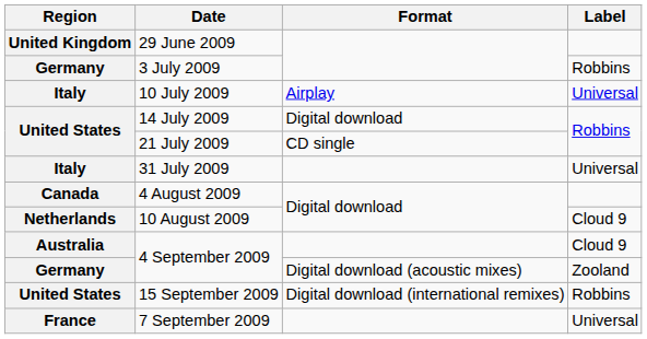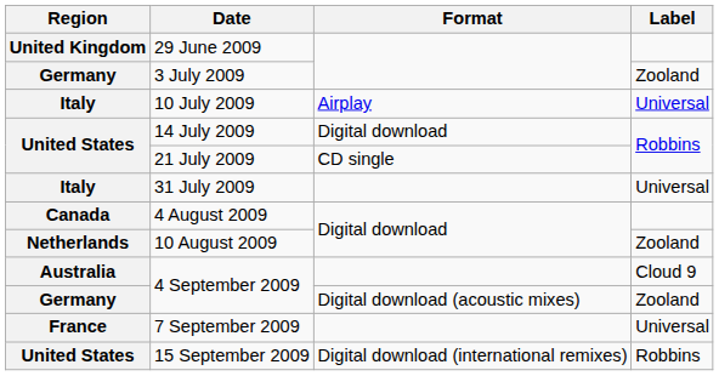 <table class="wikitable plainrowheaders">
 <tr>
 <th scope="col">Region</th>
 <th scope="col">Date</th>
 <th scope="col">Format</th>
 <th scope="col">Label</th>
 </tr>
 <tr>
 <th scope="row">United Kingdom</th>
 <td>29 June 2009</td>
 <td rowspan="2"></td>
 <td></td>
 </tr>
 <tr>
 <th scope="row">Germany</th>
 <td>3 July 2009</td>
-<td>Robbins</td>
+<td>Zooland</td>
 </tr>
 <tr>
 <th scope="row">Italy</th>
 <td>10 July 2009</td>
 <td><a href='#'>Airplay</a></td>
 <td><a href='#'>Universal</a></td>
 </tr>
 <tr>
 <th scope="row" rowspan="2">United States</th>
 <td>14 July 2009</td>
 <td>Digital download</td>
 <td rowspan="2"><a href='#'>Robbins</a></td>
 </tr>
 <tr>
 <td>21 July 2009</td>
 <td>CD single</td>
 </tr>
 <tr>
 <th scope="row">Italy</th>
 <td>31 July 2009</td>
 <td></td>
 <td>Universal</td>
 </tr>
 <tr>
 <th scope="row">Canada</th>
 <td>4 August 2009</td>
 <td rowspan="2">Digital download</td>
 <td></td>
 </tr>
 <tr>
 <th scope="row">Netherlands</th>
 <td>10 August 2009</td>
-<td>Cloud 9</td>
+<td>Zooland</td>
 </tr>
 <tr>
 <th scope="row">Australia</th>
 <td rowspan="2">4 September 2009</td>
 <td></td>
 <td>Cloud 9</td>
 </tr>
 <tr>
 <th scope="row">Germany</th>
 <td>Digital download (acoustic mixes)</td>
 <td>Zooland</td>
 </tr>
 <tr>
+<th scope="row">France</th>
+<td>7 September 2009</td>
+<td></td>
+<td>Universal</td>
+</tr>
+<tr>
 <th scope="row">United States</th>
 <td>15 September 2009</td>
 <td>Digital download (international remixes)</td>
 <td>Robbins</td>
 </tr>
-<tr>
-<th scope="row">France</th>
-<td>7 September 2009</td>
-<td></td>
-<td>Universal</td>
-</tr>
 </table>
